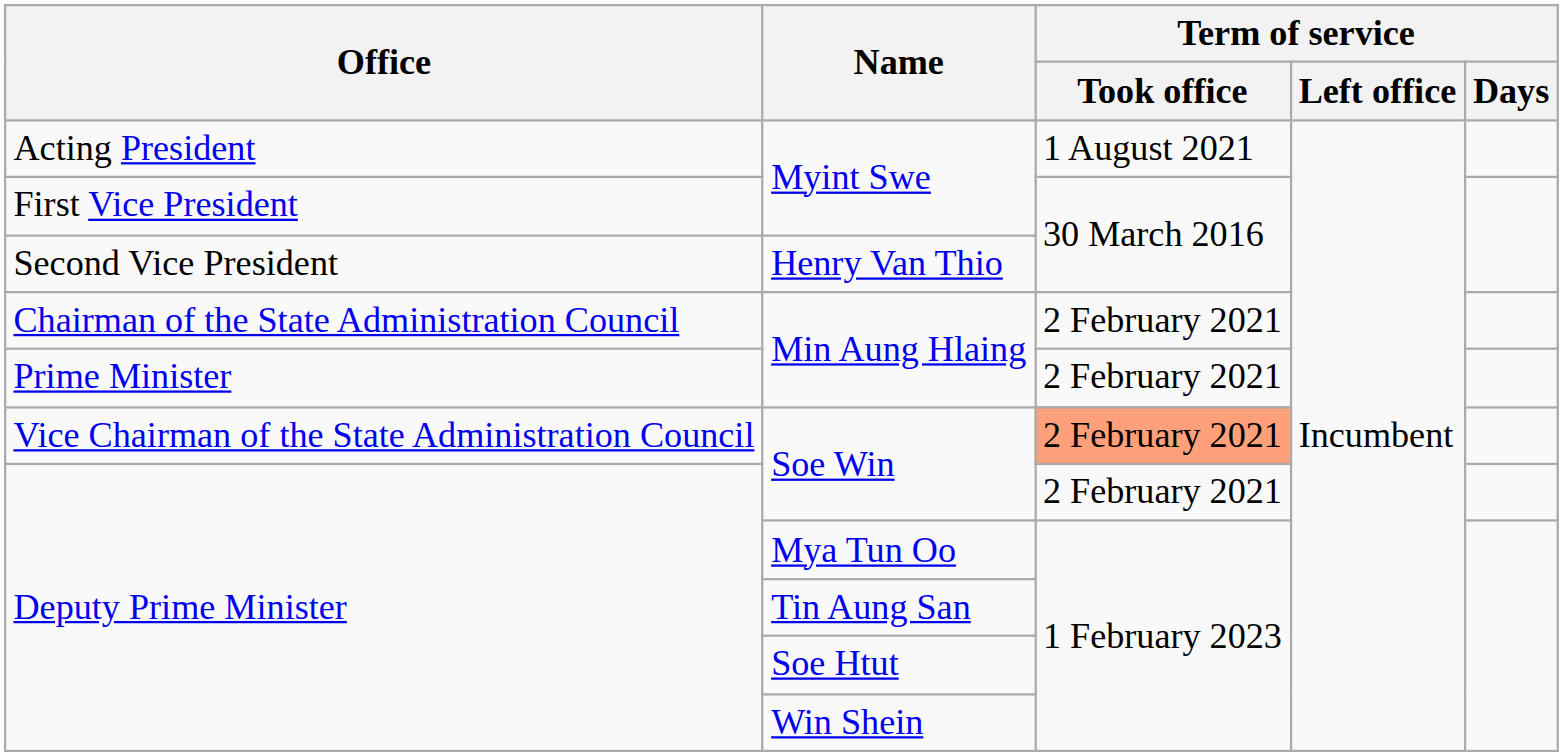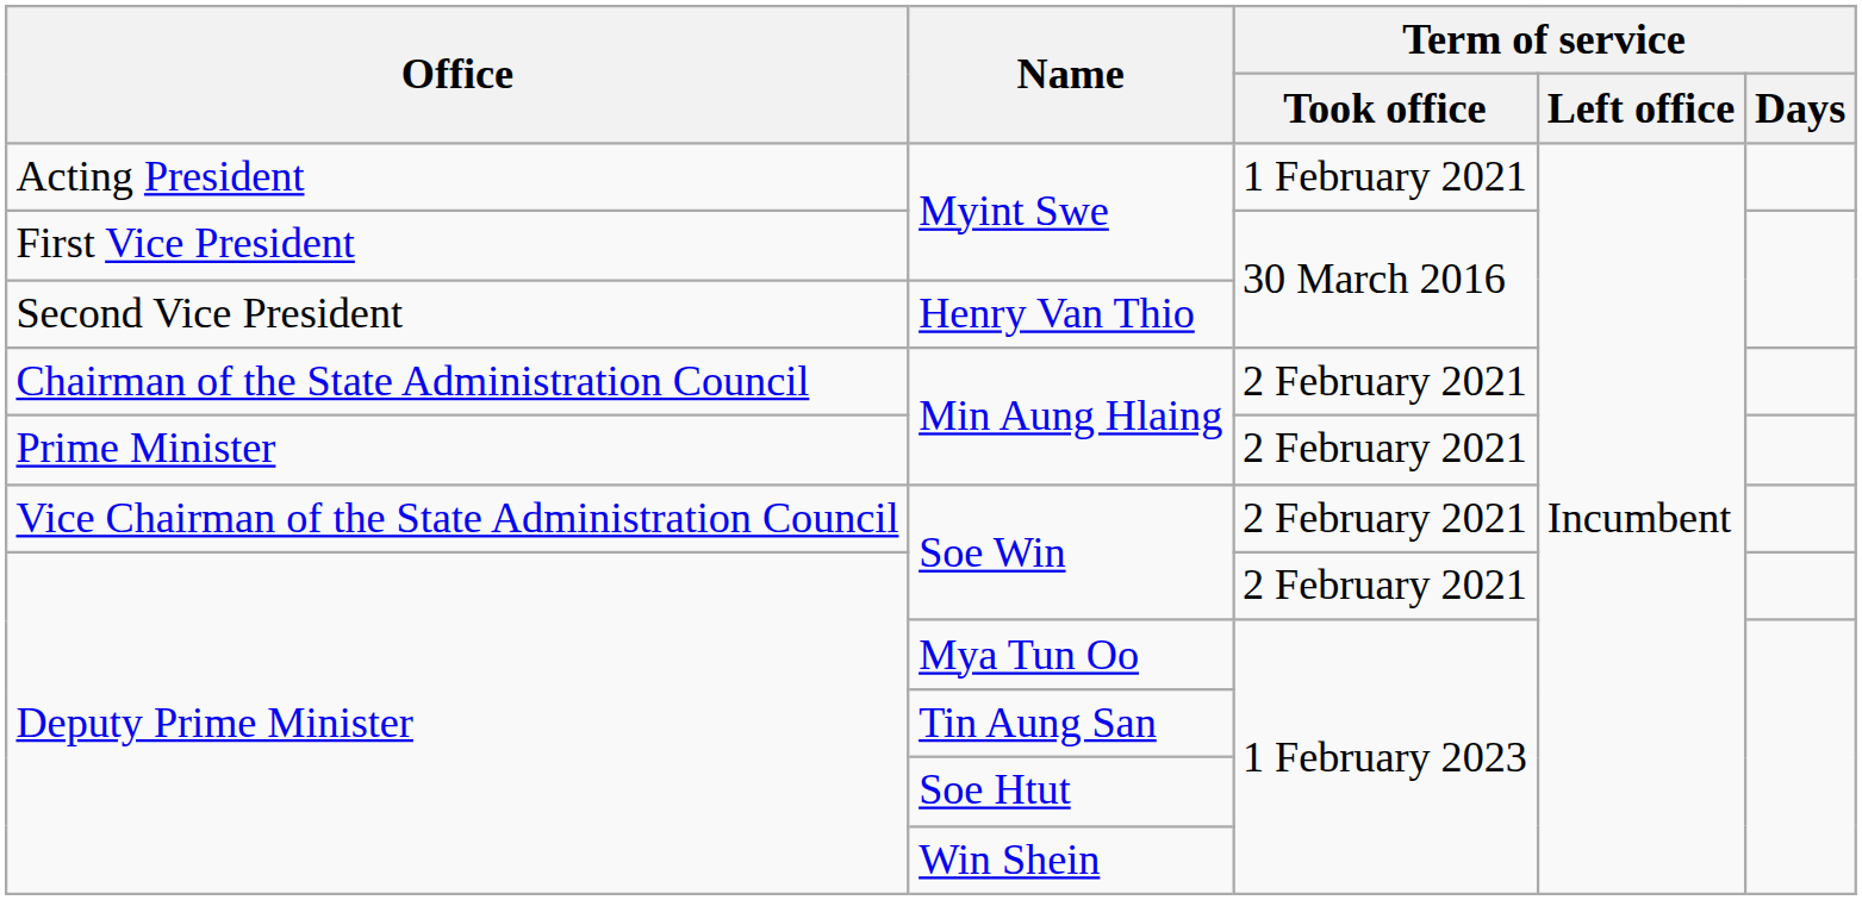 <table class="wikitable">
 <tr>
 <th rowspan=2>Office</th>
 <th rowspan=2>Name</th>
 <th colspan=3>Term of service</th>
 </tr>
 <tr>
 <th>Took office</th>
 <th>Left office</th>
 <th>Days</th>
 </tr>
 <tr>
 <td>Acting <a href='#'>President</a></td>
 <td rowspan="2"><a href='#'>Myint Swe</a></td>
-<td>1 August 2021</td>
+<td>1 February 2021</td>
 <td rowspan="11">Incumbent</td>
 <td></td>
 </tr>
 <tr>
 <td>First <a href='#'>Vice President</a></td>
 <td rowspan="2">30 March 2016</td>
 <td rowspan="2"></td>
 </tr>
 <tr>
 <td>Second Vice President</td>
 <td><a href='#'>Henry Van Thio</a></td>
 </tr>
 <tr>
 <td><a href='#'>Chairman of the State Administration Council</a></td>
 <td rowspan="2"><a href='#'>Min Aung Hlaing</a></td>
 <td>2 February 2021</td>
 <td></td>
 </tr>
 <tr>
 <td><a href='#'>Prime Minister</a></td>
 <td>2 February 2021</td>
 <td></td>
 </tr>
 <tr>
 <td><a href='#'>Vice Chairman of the State Administration Council</a></td>
 <td rowspan="2"><a href='#'>Soe Win</a></td>
-<td style="background: lightsalmon;">2 February 2021</td>
+<td>2 February 2021</td>
 <td></td>
 </tr>
 <tr>
 <td rowspan="5"><a href='#'>Deputy Prime Minister</a></td>
 <td>2 February 2021</td>
 <td></td>
 </tr>
 <tr>
 <td><a href='#'>Mya Tun Oo</a></td>
 <td rowspan="4">1 February 2023</td>
 <td rowspan="4"></td>
 </tr>
 <tr>
 <td><a href='#'>Tin Aung San</a></td>
 </tr>
 <tr>
 <td><a href='#'>Soe Htut</a></td>
 </tr>
 <tr>
 <td><a href='#'>Win Shein</a></td>
 </tr>
 </table>
